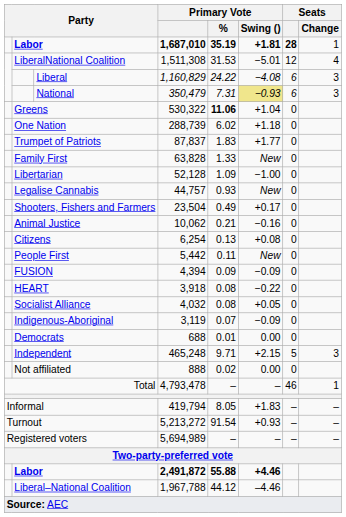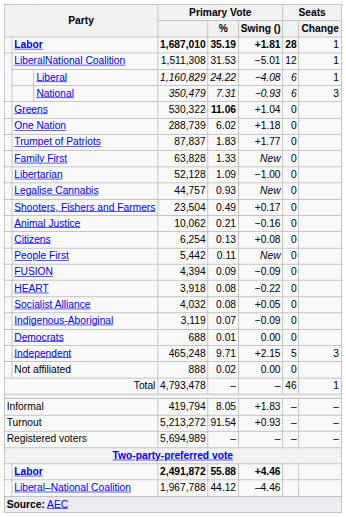 <table class="wikitable" style="text-align:right;  margin-bottom:0">
 <tr>
 <th style="width:200px" colspan=3 rowspan=2>Party</th>
 <th colspan=3>Primary Vote</th>
 <th colspan=2>Seats</th>
 </tr>
 <tr>
 <th></th>
 <th>%</th>
 <th>Swing ()</th>
 <th></th>
 <th>Change</th>
 </tr>
 <tr>
 <td> </td>
 <td style="text-align:left;" colspan="2"><a href='#'><strong>Labor</strong></a></td>
 <td align=right><strong>1,687,010</strong></td>
 <td align=right><strong>35.19</strong></td>
 <td align=right><strong>+1.81</strong></td>
 <td align=right><strong>28</strong></td>
 <td> 1</td>
 </tr>
 <tr>
 <td rowspan="3" ></td>
 <td colspan="2" align=left><a href='#'>LiberalNational Coalition</a></td>
 <td>1,511,308</td>
 <td>31.53</td>
 <td>−5.01</td>
 <td>12</td>
-<td> 4</td>
+<td align=right> 1</td>
 </tr>
 <tr>
 <td> </td>
 <td align=left><a href='#'>Liberal</a></td>
 <td><em>1,160,829</em></td>
 <td><em>24.22</em></td>
 <td><em>−4.08</em></td>
 <td><em>6</em></td>
-<td> 3</td>
+<td align=right> 1</td>
 </tr>
 <tr>
 <td> </td>
 <td align=left><a href='#'>National</a></td>
 <td><em>350,479</em></td>
 <td><em>7.31</em></td>
-<td style="background: khaki;"><em>−0.93</em></td>
+<td><em>−0.93</em></td>
 <td><em>6</em></td>
 <td align=right> 3</td>
 </tr>
 <tr>
 <td> </td>
 <td style="text-align:left;" colspan="2"><a href='#'>Greens</a></td>
 <td align=right>530,322</td>
 <td align=right><strong>11.06</strong></td>
 <td align=right>+1.04</td>
 <td align=right>0</td>
 <td align=right></td>
 </tr>
 <tr>
 <td> </td>
 <td style="text-align:left;" colspan="2"><a href='#'>One Nation</a></td>
 <td align=right>288,739</td>
 <td align=right>6.02</td>
 <td align=right>+1.18</td>
 <td align=right>0</td>
 <td align=right></td>
 </tr>
 <tr>
 <td> </td>
 <td style="text-align:left;" colspan="2"><a href='#'>Trumpet of Patriots</a></td>
 <td align=right>87,837</td>
 <td align=right>1.83</td>
 <td align=right>+1.77</td>
 <td align=right>0</td>
 <td align=right></td>
 </tr>
 <tr>
 <td> </td>
 <td style="text-align:left;" colspan="2"><a href='#'>Family First</a></td>
 <td align=right>63,828</td>
 <td align=right>1.33</td>
 <td align=right><em>New</em></td>
 <td align=right>0</td>
 <td align=right></td>
 </tr>
 <tr>
 <td> </td>
 <td style="text-align:left;" colspan="2"><a href='#'>Libertarian</a></td>
 <td align=right>52,128</td>
 <td align=right>1.09</td>
 <td align=right>−1.00</td>
 <td align=right>0</td>
 <td align=right></td>
 </tr>
 <tr>
 <td> </td>
 <td style="text-align:left;" colspan="2"><a href='#'>Legalise Cannabis</a></td>
 <td align=right>44,757</td>
 <td align=right>0.93</td>
 <td align=right><em>New</em></td>
 <td align=right>0</td>
 <td align=right></td>
 </tr>
 <tr>
 <td> </td>
 <td style="text-align:left;" colspan="2"><a href='#'>Shooters, Fishers and Farmers</a></td>
 <td align=right>23,504</td>
 <td align=right>0.49</td>
 <td align=right>+0.17</td>
 <td align=right>0</td>
 <td align=right></td>
 </tr>
 <tr>
 <td> </td>
 <td style="text-align:left;" colspan="2"><a href='#'>Animal Justice</a></td>
 <td align=right>10,062</td>
 <td align=right>0.21</td>
 <td align=right>−0.16</td>
 <td align=right>0</td>
 <td align=right></td>
 </tr>
 <tr>
 <td> </td>
 <td style="text-align:left;" colspan="2"><a href='#'>Citizens</a></td>
 <td align=right>6,254</td>
 <td align=right>0.13</td>
 <td align=right>+0.08</td>
 <td align=right>0</td>
 <td align=right></td>
 </tr>
 <tr>
 <td> </td>
 <td style="text-align:left;" colspan="2"><a href='#'>People First</a></td>
 <td align=right>5,442</td>
 <td align=right>0.11</td>
 <td align=right><em>New</em></td>
 <td align=right>0</td>
 <td align=right></td>
 </tr>
 <tr>
 <td> </td>
 <td style="text-align:left;" colspan="2"><a href='#'>FUSION</a></td>
 <td align=right>4,394</td>
 <td align=right>0.09</td>
 <td align=right>−0.09</td>
 <td align=right>0</td>
 <td align=right></td>
 </tr>
 <tr>
 <td> </td>
 <td style="text-align:left;" colspan="2"><a href='#'>HEART</a></td>
 <td align=right>3,918</td>
 <td align=right>0.08</td>
 <td align=right>−0.22</td>
 <td align=right>0</td>
 <td align=right></td>
 </tr>
 <tr>
 <td> </td>
 <td style="text-align:left;" colspan="2"><a href='#'>Socialist Alliance</a></td>
 <td align=right>4,032</td>
 <td align=right>0.08</td>
 <td align=right>+0.05</td>
 <td align=right>0</td>
 <td align=right></td>
 </tr>
 <tr>
 <td> </td>
 <td style="text-align:left;" colspan="2"><a href='#'>Indigenous-Aboriginal</a></td>
 <td align=right>3,119</td>
 <td align=right>0.07</td>
 <td align=right>−0.09</td>
 <td align=right>0</td>
 <td align=right></td>
 </tr>
 <tr>
 <td> </td>
 <td style="text-align:left;" colspan="2"><a href='#'>Democrats</a></td>
 <td align=right>688</td>
 <td align=right>0.01</td>
 <td align=right>0.00</td>
 <td align=right>0</td>
 <td align=right></td>
 </tr>
 <tr>
 <td> </td>
 <td style="text-align:left;" colspan="2"><a href='#'>Independent</a></td>
 <td align=right>465,248</td>
 <td align=right>9.71</td>
 <td align=right>+2.15</td>
 <td align=right>5</td>
 <td align=right> 3</td>
 </tr>
 <tr>
 <td> </td>
 <td style="text-align:left;" colspan="2">Not affiliated</td>
 <td align=right>888</td>
 <td align=right>0.02</td>
 <td align=right>0.00</td>
 <td align=right>0</td>
 <td align=right></td>
 </tr>
 <tr>
 <td colspan="3" align="right">Total</td>
 <td>4,793,478</td>
 <td>–</td>
 <td>–</td>
 <td>46</td>
 <td> 1</td>
 </tr>
 <tr>
 <th colspan="9"></th>
 </tr>
 <tr>
 <td style="text-align:left;" colspan="3">Informal</td>
 <td>419,794</td>
 <td>8.05</td>
 <td>+1.83</td>
 <td>–</td>
 <td>–</td>
 </tr>
 <tr>
 <td style="text-align:left;" colspan="3">Turnout</td>
 <td>5,213,272</td>
 <td>91.54</td>
 <td>+0.93</td>
 <td>–</td>
 <td>–</td>
 </tr>
 <tr>
 <td colspan="3" style="text-align:left;">Registered voters</td>
 <td>5,694,989</td>
 <td>–</td>
 <td>–</td>
 <td>–</td>
 <td>–</td>
 </tr>
 <tr>
 <th colspan="8"><a href='#'>Two-party-preferred vote</a></th>
 </tr>
 <tr>
 <td></td>
 <td colspan="2" style="text-align:left;"><a href='#'><strong>Labor</strong></a></td>
 <td><strong>2,491,872</strong></td>
 <td><strong>55.88</strong></td>
 <td><strong>+4.46</strong></td>
 <td></td>
 <td></td>
 </tr>
 <tr>
 <td></td>
 <td colspan="2" style="text-align:left;"><a href='#'>Liberal–National Coalition</a></td>
 <td>1,967,788</td>
 <td>44.12</td>
 <td>–4.46</td>
 <td></td>
 <td></td>
 </tr>
 <tr>
 <td style="text-align:left; background-color:#eaecf0" colspan="8"><strong>Source:</strong> <a href='#'>AEC</a></td>
 </tr>
 </table>
